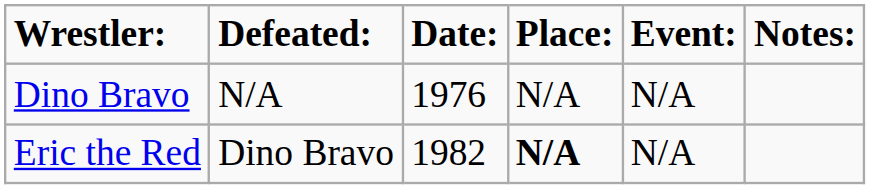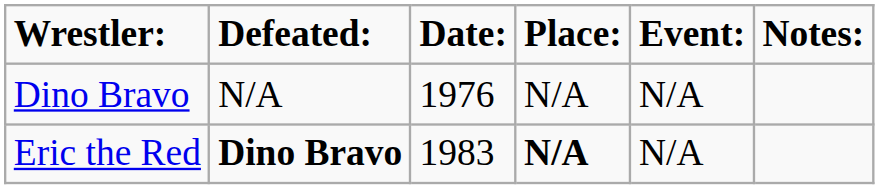 <table class="wikitable">
 <tr style="background: #EEEFF;">
 <td><strong>Wrestler:</strong></td>
 <td><strong>Defeated:</strong></td>
 <td><strong>Date:</strong></td>
 <td><strong>Place:</strong></td>
 <td><strong>Event:</strong></td>
 <td><strong>Notes:</strong></td>
 </tr>
 <tr>
 <td><a href='#'>Dino Bravo</a></td>
 <td>N/A</td>
 <td>1976</td>
 <td>N/A</td>
 <td>N/A</td>
 <td></td>
 </tr>
 <tr>
 <td><a href='#'>Eric the Red</a></td>
-<td>Dino Bravo</td>
-<td>1982</td>
+<td><strong>Dino Bravo</strong></td>
+<td>1983</td>
 <td><strong>N/A</strong></td>
 <td>N/A</td>
 <td></td>
 </tr>
 </table>
